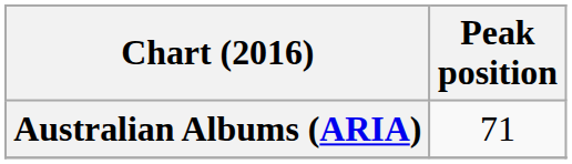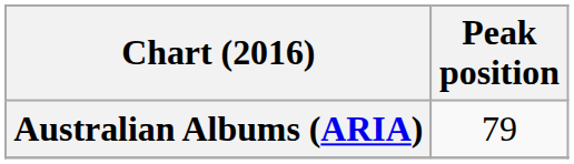 <table class="wikitable sortable plainrowheaders" style="text-align:center">
 <tr>
 <th scope="col">Chart (2016)</th>
 <th scope="col">Peak<br> position</th>
 </tr>
 <tr>
 <th scope="row">Australian Albums (<a href='#'>ARIA</a>)</th>
-<td>71</td>
+<td>79</td>
 </tr>
 <tr>
 </tr>
 <tr>
 </tr>
 <tr>
 </tr>
 </table>
